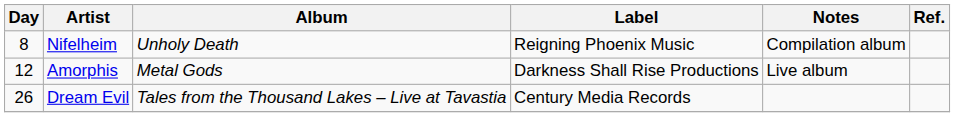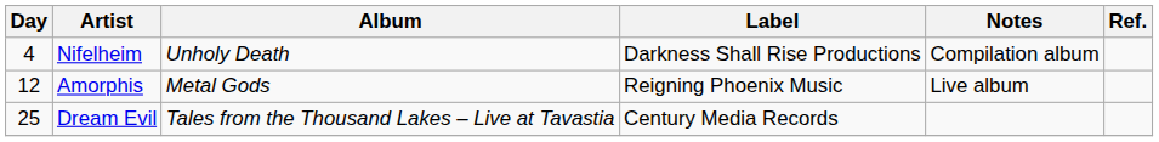 <table class="wikitable" id="table_June">
 <tr>
 <th>Day</th>
 <th>Artist</th>
 <th>Album</th>
 <th>Label</th>
 <th>Notes</th>
 <th>Ref.</th>
 </tr>
 <tr>
-<td style="text-align:center;" rowspan="1">8</td>
+<td style="text-align:center;" rowspan="1">4</td>
 <td><a href='#'>Nifelheim</a></td>
 <td><em>Unholy Death</em></td>
-<td>Reigning Phoenix Music</td>
+<td>Darkness Shall Rise Productions</td>
 <td>Compilation album</td>
 <td></td>
 </tr>
 <tr>
 <td style="text-align:center;" rowspan="1">12</td>
 <td><a href='#'>Amorphis</a></td>
 <td><em>Metal Gods</em></td>
-<td>Darkness Shall Rise Productions</td>
+<td>Reigning Phoenix Music</td>
 <td>Live album</td>
 <td></td>
 </tr>
 <tr>
-<td style="text-align:center;" rowspan="1">26</td>
+<td style="text-align:center;" rowspan="1">25</td>
 <td><a href='#'>Dream Evil</a></td>
 <td><em>Tales from the Thousand Lakes – Live at Tavastia</em></td>
 <td>Century Media Records</td>
 <td></td>
 <td></td>
 </tr>
 <tr>
 </tr>
 </table>
